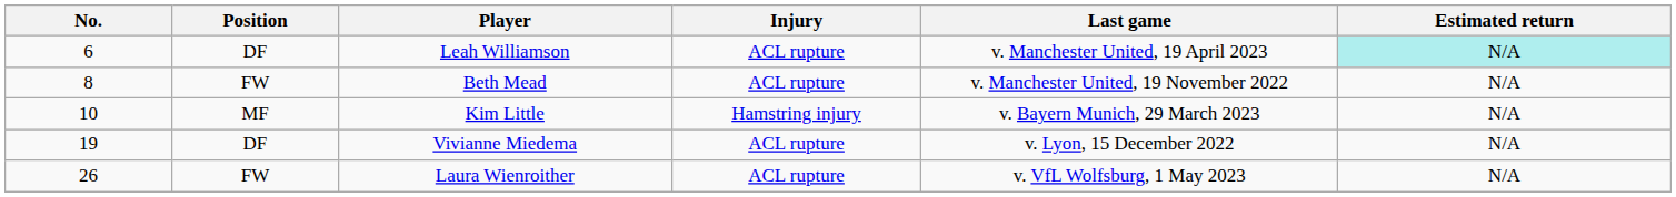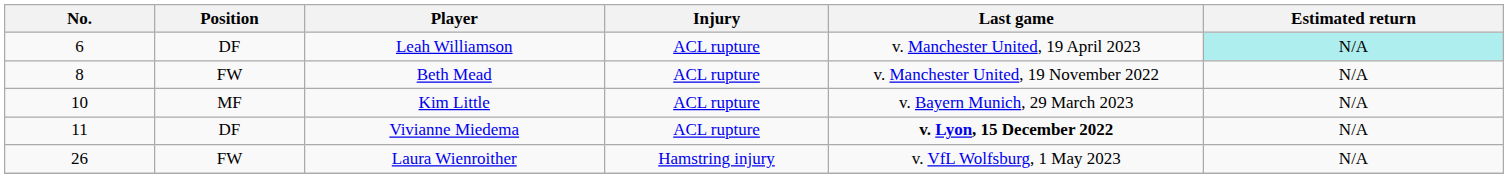 <table class="wikitable sortable" style="width:100%; text-align:center; font-size:85%; max-width:1200px;">
 <tr>
 <th width="10%">No.</th>
 <th width="10%">Position</th>
 <th>Player</th>
 <th width="15%">Injury</th>
 <th width="25%">Last game</th>
 <th width="20%">Estimated return</th>
 </tr>
 <tr>
 <td>6</td>
 <td>DF</td>
 <td> <a href='#'>Leah Williamson</a></td>
 <td><a href='#'>ACL rupture</a></td>
 <td>v. <a href='#'>Manchester United</a>, 19 April 2023</td>
 <td style="background: paleturquoise;">N/A</td>
 </tr>
 <tr>
 <td>8</td>
 <td>FW</td>
 <td> <a href='#'>Beth Mead</a></td>
 <td><a href='#'>ACL rupture</a></td>
 <td>v. <a href='#'>Manchester United</a>, 19 November 2022</td>
 <td>N/A</td>
 </tr>
 <tr>
 <td>10</td>
 <td>MF</td>
 <td> <a href='#'>Kim Little</a></td>
-<td><a href='#'>Hamstring injury</a></td>
+<td><a href='#'>ACL rupture</a></td>
 <td>v.  <a href='#'>Bayern Munich</a>, 29 March 2023</td>
 <td>N/A</td>
 </tr>
 <tr>
-<td>19</td>
+<td>11</td>
 <td>DF</td>
 <td> <a href='#'>Vivianne Miedema</a></td>
 <td><a href='#'>ACL rupture</a></td>
-<td>v.  <a href='#'>Lyon</a>, 15 December 2022</td>
+<td><strong>v.  <a href='#'>Lyon</a>, 15 December 2022</strong></td>
 <td>N/A</td>
 </tr>
 <tr>
 <td>26</td>
 <td>FW</td>
 <td> <a href='#'>Laura Wienroither</a></td>
-<td><a href='#'>ACL rupture</a></td>
+<td><a href='#'>Hamstring injury</a></td>
 <td>v.  <a href='#'>VfL Wolfsburg</a>, 1 May 2023</td>
 <td>N/A</td>
 </tr>
 <tr>
 </tr>
 </table>
